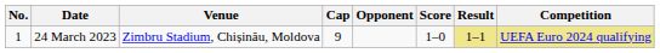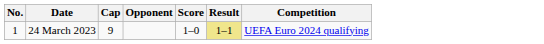 <table class="wikitable sortable">
 <tr>
 <th scope=col>No.</th>
 <th scope=col data-sort-type=date>Date</th>
-<th scope=col>Venue</th>
 <th scope=col>Cap</th>
 <th scope=col>Opponent</th>
 <th scope=col>Score</th>
 <th scope=col>Result</th>
 <th scope=col>Competition</th>
 </tr>
 <tr>
 <td align=center>1</td>
 <td>24 March 2023</td>
-<td><a href='#'>Zimbru Stadium</a>, Chișinău, Moldova</td>
 <td align=center>9</td>
 <td></td>
 <td align=center>1–0</td>
 <td align=center style="background: khaki;">1–1</td>
-<td style="background: khaki;"><a href='#'>UEFA Euro 2024 qualifying</a></td>
+<td><a href='#'>UEFA Euro 2024 qualifying</a></td>
 </tr>
 </table>
